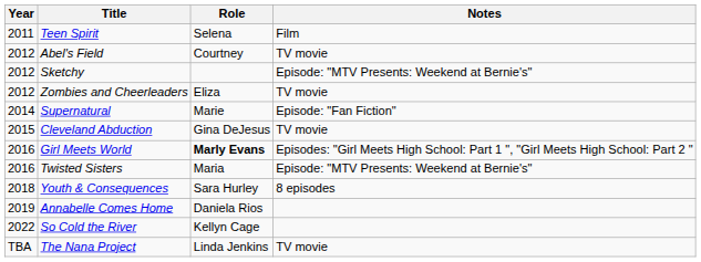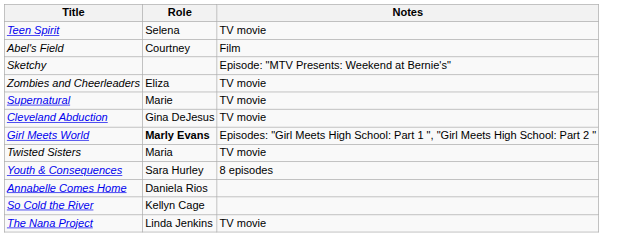 <table class="wikitable">
 <tr>
-<th>Year</th>
 <th>Title</th>
 <th>Role</th>
 <th>Notes</th>
 </tr>
 <tr>
-<td>2011</td>
 <td><em><a href='#'>Teen Spirit</a></em></td>
 <td>Selena</td>
+<td>TV movie</td>
+</tr>
+<tr>
+<td><em>Abel's Field</em></td>
+<td>Courtney</td>
 <td>Film</td>
 </tr>
 <tr>
-<td>2012</td>
-<td><em>Abel's Field</em></td>
-<td>Courtney</td>
-<td>TV movie</td>
-</tr>
-<tr>
-<td>2012</td>
 <td><em>Sketchy</em></td>
 <td></td>
 <td>Episode: "MTV Presents: Weekend at Bernie's"</td>
 </tr>
 <tr>
-<td>2012</td>
 <td><em>Zombies and Cheerleaders</em></td>
 <td>Eliza</td>
 <td>TV movie</td>
 </tr>
 <tr>
-<td>2014</td>
 <td><em><a href='#'>Supernatural</a></em></td>
 <td>Marie</td>
-<td>Episode: "Fan Fiction"</td>
+<td>TV movie</td>
 </tr>
 <tr>
-<td>2015</td>
 <td><em><a href='#'>Cleveland Abduction</a></em></td>
 <td>Gina DeJesus</td>
 <td>TV movie</td>
 </tr>
 <tr>
-<td>2016</td>
 <td><em><a href='#'>Girl Meets World</a></em></td>
 <td><strong>Marly Evans</strong></td>
 <td>Episodes: "Girl Meets High School: Part 1 ", "Girl Meets High School: Part 2 "</td>
 </tr>
 <tr>
-<td>2016</td>
 <td><em>Twisted Sisters</em></td>
 <td>Maria</td>
-<td>Episode: "MTV Presents: Weekend at Bernie's"</td>
+<td>TV movie</td>
 </tr>
 <tr>
-<td>2018</td>
 <td><em><a href='#'>Youth & Consequences</a></em></td>
 <td>Sara Hurley</td>
 <td>8 episodes</td>
 </tr>
 <tr>
-<td>2019</td>
 <td><em><a href='#'>Annabelle Comes Home</a></em></td>
 <td>Daniela Rios</td>
 <td></td>
 </tr>
 <tr>
-<td>2022</td>
 <td><em><a href='#'>So Cold the River</a></em></td>
 <td>Kellyn Cage</td>
 <td></td>
 </tr>
 <tr>
-<td>TBA</td>
 <td><em><a href='#'>The Nana Project</a></em></td>
 <td>Linda Jenkins</td>
 <td>TV movie</td>
 </tr>
 </table>
